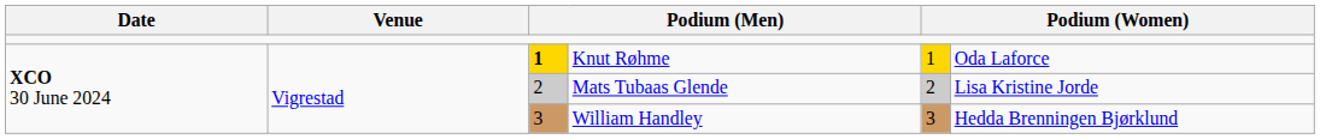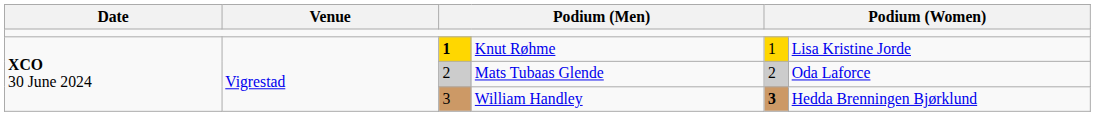 <table class="wikitable" width=70%>
 <tr>
 <th>Date</th>
 <th width=20%>Venue</th>
 <th colspan=2 width=30%>Podium (Men)</th>
 <th colspan=2 width=30%>Podium (Women)</th>
 </tr>
 <tr>
 <td colspan=6></td>
 </tr>
 <tr>
 <td rowspan=3><strong>XCO</strong> <br> 30 June 2024</td>
 <td rowspan=3><br><a href='#'>Vigrestad</a></td>
 <td bgcolor=FFD700><strong>1</strong></td>
 <td><a href='#'>Knut Røhme</a></td>
 <td bgcolor=FFD700>1</td>
-<td><a href='#'>Oda Laforce</a></td>
+<td><a href='#'>Lisa Kristine Jorde</a></td>
 </tr>
 <tr>
 <td bgcolor=CCCCCC>2</td>
 <td><a href='#'>Mats Tubaas Glende</a></td>
 <td bgcolor=CCCCCC>2</td>
-<td><a href='#'>Lisa Kristine Jorde</a></td>
+<td><a href='#'>Oda Laforce</a></td>
 </tr>
 <tr>
 <td bgcolor=CC9966>3</td>
 <td><a href='#'>William Handley</a></td>
-<td bgcolor=CC9966>3</td>
+<td bgcolor=CC9966><strong>3</strong></td>
 <td><a href='#'>Hedda Brenningen Bjørklund</a></td>
 </tr>
 </table>
